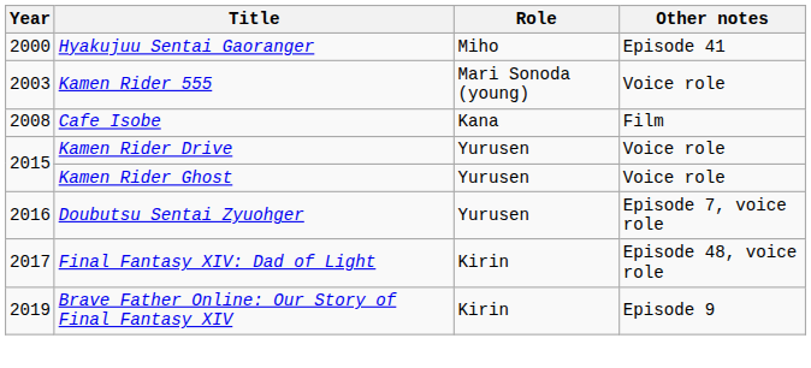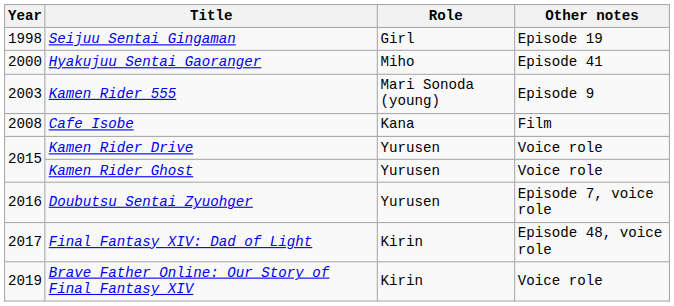 <table class="wikitable">
 <tr>
 <th>Year</th>
 <th>Title</th>
 <th>Role</th>
 <th>Other notes</th>
+</tr>
+<tr>
+<td>1998</td>
+<td><em><a href='#'>Seijuu Sentai Gingaman</a></em></td>
+<td>Girl</td>
+<td>Episode 19</td>
 </tr>
 <tr>
 <td>2000</td>
 <td><em><a href='#'>Hyakujuu Sentai Gaoranger</a></em></td>
 <td>Miho</td>
 <td>Episode 41</td>
 </tr>
 <tr>
 <td>2003</td>
 <td><em><a href='#'>Kamen Rider 555</a></em></td>
 <td>Mari Sonoda (young)</td>
-<td>Voice role</td>
+<td>Episode 9</td>
 </tr>
 <tr>
 <td>2008</td>
 <td><em><a href='#'>Cafe Isobe</a></em></td>
 <td>Kana</td>
 <td>Film</td>
 </tr>
 <tr>
 <td rowspan="2">2015</td>
 <td><em><a href='#'>Kamen Rider Drive</a></em></td>
 <td>Yurusen</td>
 <td>Voice role</td>
 </tr>
 <tr>
 <td><em><a href='#'>Kamen Rider Ghost</a></em></td>
 <td>Yurusen</td>
 <td>Voice role</td>
 </tr>
 <tr>
 <td>2016</td>
 <td><em><a href='#'>Doubutsu Sentai Zyuohger</a></em></td>
 <td>Yurusen</td>
 <td>Episode 7, voice role</td>
 </tr>
 <tr>
 <td>2017</td>
 <td><em><a href='#'>Final Fantasy XIV: Dad of Light</a></em></td>
 <td>Kirin</td>
 <td>Episode 48, voice role</td>
 </tr>
 <tr>
 <td>2019</td>
 <td><em><a href='#'>Brave Father Online: Our Story of Final Fantasy XIV</a></em></td>
 <td>Kirin</td>
-<td>Episode 9</td>
+<td>Voice role</td>
 </tr>
 </table>
